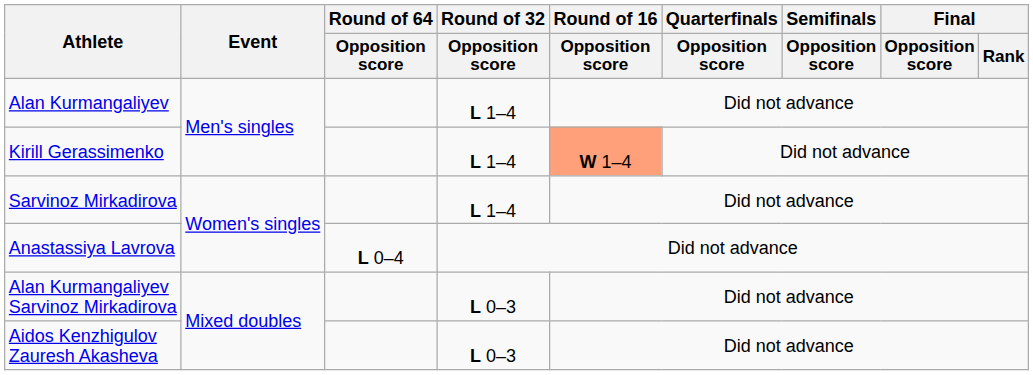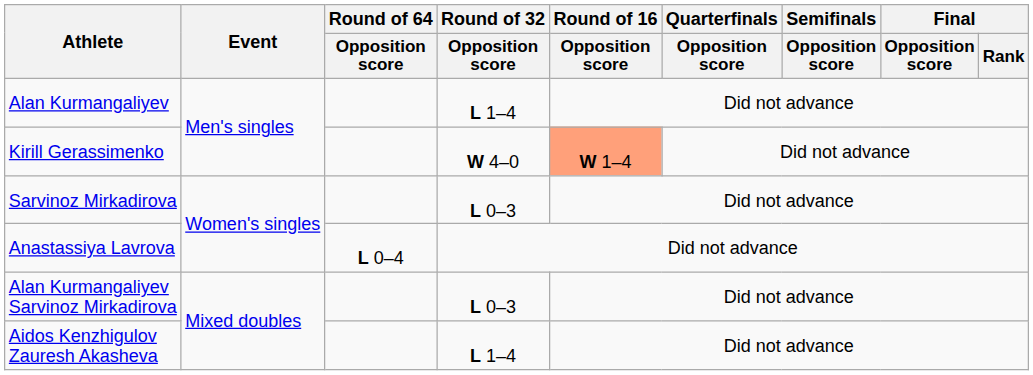 <table class=wikitable style="font-size:90%; text-align:center;">
 <tr>
 <th rowspan="2">Athlete</th>
 <th rowspan="2">Event</th>
 <th>Round of 64</th>
 <th>Round of 32</th>
 <th>Round of 16</th>
 <th>Quarterfinals</th>
 <th>Semifinals</th>
 <th colspan=2>Final</th>
 </tr>
 <tr style="font-size:95%">
 <th>Opposition<br> score</th>
 <th>Opposition<br> score</th>
 <th>Opposition<br> score</th>
 <th>Opposition<br> score</th>
 <th>Opposition<br> score</th>
 <th>Opposition<br> score</th>
 <th>Rank</th>
 </tr>
 <tr>
 <td style="text-align:left"><a href='#'>Alan Kurmangaliyev</a></td>
 <td style="text-align:left" rowspan=2><a href='#'>Men's singles</a></td>
 <td></td>
 <td><br><strong>L</strong> 1–4</td>
 <td colspan=5>Did not advance</td>
 </tr>
 <tr>
 <td style="text-align:left"><a href='#'>Kirill Gerassimenko</a></td>
 <td></td>
-<td><br><strong>L</strong> 1–4</td>
+<td><br><strong>W</strong> 4–0</td>
 <td style="background: lightsalmon;"><br><strong>W</strong> 1–4</td>
 <td colspan=4>Did not advance</td>
 </tr>
 <tr>
 <td style="text-align:left"><a href='#'>Sarvinoz Mirkadirova</a></td>
 <td style="text-align:left" rowspan=2><a href='#'>Women's singles</a></td>
 <td></td>
-<td><br><strong>L</strong> 1–4</td>
+<td><br><strong>L</strong> 0–3</td>
 <td colspan=5>Did not advance</td>
 </tr>
 <tr>
 <td style="text-align:left"><a href='#'>Anastassiya Lavrova</a></td>
 <td><br><strong>L</strong> 0–4</td>
 <td colspan=6>Did not advance</td>
 </tr>
 <tr>
 <td style="text-align:left"><a href='#'>Alan Kurmangaliyev</a><br><a href='#'>Sarvinoz Mirkadirova</a></td>
 <td style="text-align:left" rowspan=2><a href='#'>Mixed doubles</a></td>
 <td></td>
 <td><br><strong>L</strong> 0–3</td>
 <td colspan=5>Did not advance</td>
 </tr>
 <tr>
 <td style="text-align:left"><a href='#'>Aidos Kenzhigulov</a><br><a href='#'>Zauresh Akasheva</a></td>
 <td></td>
-<td><br><strong>L</strong> 0–3</td>
+<td><br><strong>L</strong> 1–4</td>
 <td colspan=5>Did not advance</td>
 </tr>
 </table>
